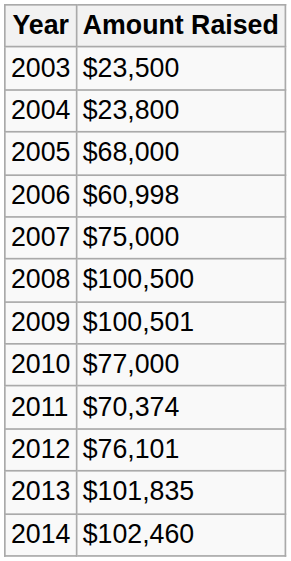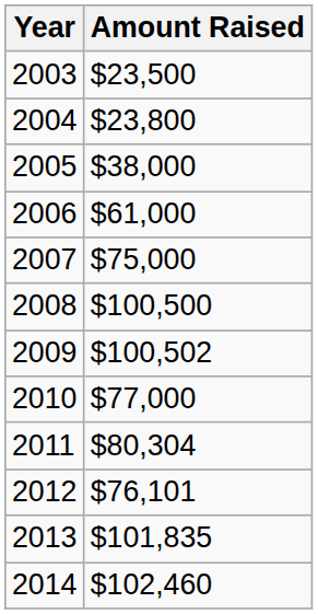 <table class="wikitable">
 <tr>
 <th style="font-weight: bold;">Year</th>
 <th style="font-weight: bold;">Amount Raised</th>
 </tr>
 <tr>
 <td>2003</td>
 <td>$23,500</td>
 </tr>
 <tr>
 <td>2004</td>
 <td>$23,800</td>
 </tr>
 <tr>
 <td>2005</td>
-<td>$68,000</td>
+<td>$38,000</td>
 </tr>
 <tr>
 <td>2006</td>
-<td>$60,998</td>
+<td>$61,000</td>
 </tr>
 <tr>
 <td>2007</td>
 <td>$75,000</td>
 </tr>
 <tr>
 <td>2008</td>
 <td>$100,500</td>
 </tr>
 <tr>
 <td>2009</td>
-<td>$100,501</td>
+<td>$100,502</td>
 </tr>
 <tr>
 <td>2010</td>
 <td>$77,000</td>
 </tr>
 <tr>
 <td>2011</td>
-<td>$70,374</td>
+<td>$80,304</td>
 </tr>
 <tr>
 <td>2012</td>
 <td>$76,101</td>
 </tr>
 <tr>
 <td>2013</td>
 <td>$101,835</td>
 </tr>
 <tr>
 <td>2014</td>
 <td>$102,460</td>
 </tr>
 </table>
